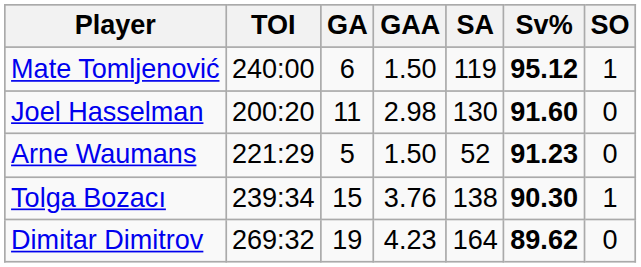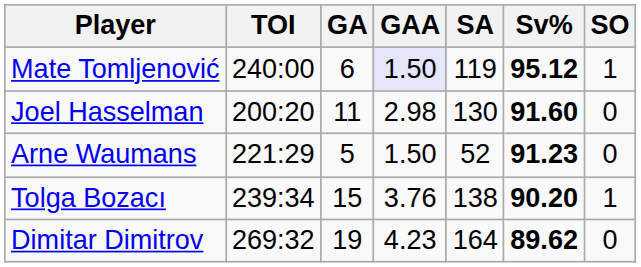 <table class="wikitable sortable" style="text-align:center;">
 <tr>
 <th>Player</th>
 <th>TOI</th>
 <th>GA</th>
 <th>GAA</th>
 <th>SA</th>
 <th>Sv%</th>
 <th>SO</th>
 </tr>
 <tr>
 <td style="text-align:left;"> <a href='#'>Mate Tomljenović</a></td>
 <td>240:00</td>
 <td>6</td>
-<td>1.50</td>
+<td style="background: lavender;">1.50</td>
 <td>119</td>
 <td><strong>95.12</strong></td>
 <td>1</td>
 </tr>
 <tr>
 <td style="text-align:left;"> <a href='#'>Joel Hasselman</a></td>
 <td>200:20</td>
 <td>11</td>
 <td>2.98</td>
 <td>130</td>
 <td><strong>91.60</strong></td>
 <td>0</td>
 </tr>
 <tr>
 <td style="text-align:left;"> <a href='#'>Arne Waumans</a></td>
 <td>221:29</td>
 <td>5</td>
 <td>1.50</td>
 <td>52</td>
 <td><strong>91.23</strong></td>
 <td>0</td>
 </tr>
 <tr>
 <td style="text-align:left;"> <a href='#'>Tolga Bozacı</a></td>
 <td>239:34</td>
 <td>15</td>
 <td>3.76</td>
 <td>138</td>
-<td><strong>90.30</strong></td>
+<td><strong>90.20</strong></td>
 <td>1</td>
 </tr>
 <tr>
 <td style="text-align:left;"> <a href='#'>Dimitar Dimitrov</a></td>
 <td>269:32</td>
 <td>19</td>
 <td>4.23</td>
 <td>164</td>
 <td><strong>89.62</strong></td>
 <td>0</td>
 </tr>
 </table>
